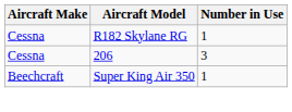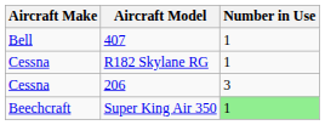 <table class="wikitable">
 <tr>
 <th>Aircraft Make</th>
 <th>Aircraft Model</th>
 <th>Number in Use</th>
+</tr>
+<tr>
+<td><a href='#'>Bell</a></td>
+<td><a href='#'>407</a></td>
+<td>1</td>
 </tr>
 <tr>
 <td><a href='#'>Cessna</a></td>
 <td><a href='#'>R182 Skylane RG</a></td>
 <td>1</td>
 </tr>
 <tr>
 <td><a href='#'>Cessna</a></td>
 <td><a href='#'>206</a></td>
 <td>3</td>
 </tr>
 <tr>
 <td><a href='#'>Beechcraft</a></td>
 <td><a href='#'>Super King Air 350</a></td>
-<td>1</td>
+<td style="background: lightgreen;">1</td>
 </tr>
 </table>
